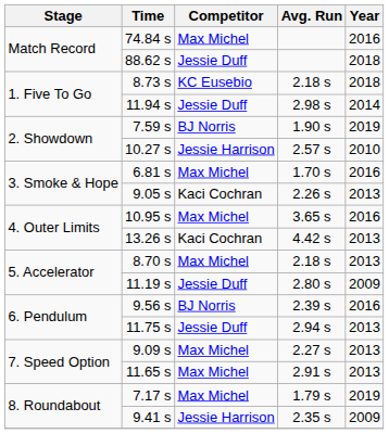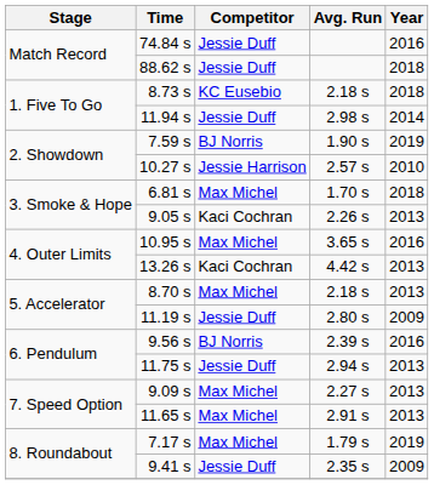 <table class="wikitable" style="text-align: left;">
 <tr>
 <th>Stage</th>
 <th>Time</th>
 <th>Competitor</th>
 <th>Avg. Run</th>
 <th>Year</th>
 </tr>
 <tr>
 <td rowspan ="2">Match Record</td>
 <td style="text-align: right;">74.84 s</td>
-<td> <a href='#'>Max Michel</a></td>
+<td> <a href='#'>Jessie Duff</a></td>
 <td style="text-align: center;"></td>
 <td>2016</td>
 </tr>
 <tr>
 <td style="text-align: right;">88.62 s</td>
 <td> <a href='#'>Jessie Duff</a></td>
 <td style="text-align: center;"></td>
 <td>2018</td>
 </tr>
 <tr>
 <td rowspan ="2">1. Five To Go</td>
 <td style="text-align: right;">8.73 s</td>
 <td> <a href='#'>KC Eusebio</a></td>
 <td style="text-align: center;">2.18 s</td>
 <td>2018</td>
 </tr>
 <tr>
 <td style="text-align: right;">11.94 s</td>
 <td> <a href='#'>Jessie Duff</a></td>
 <td style="text-align: center;">2.98 s</td>
 <td>2014</td>
 </tr>
 <tr>
 <td rowspan ="2">2. Showdown</td>
 <td style="text-align: right;">7.59 s</td>
 <td> <a href='#'>BJ Norris</a></td>
 <td style="text-align: center;">1.90 s</td>
 <td>2019</td>
 </tr>
 <tr>
 <td style="text-align: right;">10.27 s</td>
 <td> <a href='#'>Jessie Harrison</a></td>
 <td style="text-align: center;">2.57 s</td>
 <td>2010</td>
 </tr>
 <tr>
 <td rowspan ="2">3. Smoke & Hope</td>
 <td style="text-align: right;">6.81 s</td>
 <td> <a href='#'>Max Michel</a></td>
 <td style="text-align: center;">1.70 s</td>
-<td>2016</td>
+<td>2018</td>
 </tr>
 <tr>
 <td style="text-align: right;">9.05 s</td>
 <td> Kaci Cochran</td>
 <td style="text-align: center;">2.26 s</td>
 <td>2013</td>
 </tr>
 <tr>
 <td rowspan ="2">4. Outer Limits</td>
 <td style="text-align: right;">10.95 s</td>
 <td> <a href='#'>Max Michel</a></td>
 <td style="text-align: center;">3.65 s</td>
 <td>2016</td>
 </tr>
 <tr>
 <td style="text-align: right;">13.26 s</td>
 <td> Kaci Cochran</td>
 <td style="text-align: center;">4.42 s</td>
 <td>2013</td>
 </tr>
 <tr>
 <td rowspan ="2">5. Accelerator</td>
 <td style="text-align: right;">8.70 s</td>
 <td> <a href='#'>Max Michel</a></td>
 <td style="text-align: center;">2.18 s</td>
 <td>2013</td>
 </tr>
 <tr>
 <td style="text-align: right;">11.19 s</td>
 <td> <a href='#'>Jessie Duff</a></td>
 <td style="text-align: center;">2.80 s</td>
 <td>2009</td>
 </tr>
 <tr>
 <td rowspan ="2">6. Pendulum</td>
 <td style="text-align: right;">9.56 s</td>
 <td> <a href='#'>BJ Norris</a></td>
 <td style="text-align: center;">2.39 s</td>
 <td>2016</td>
 </tr>
 <tr>
 <td style="text-align: right;">11.75 s</td>
 <td> <a href='#'>Jessie Duff</a></td>
 <td style="text-align: center;">2.94 s</td>
 <td>2013</td>
 </tr>
 <tr>
 <td rowspan ="2">7. Speed Option</td>
 <td style="text-align: right;">9.09 s</td>
 <td> <a href='#'>Max Michel</a></td>
 <td style="text-align: center;">2.27 s</td>
 <td>2013</td>
 </tr>
 <tr>
 <td style="text-align: right;">11.65 s</td>
 <td> <a href='#'>Max Michel</a></td>
 <td style="text-align: center;">2.91 s</td>
 <td>2013</td>
 </tr>
 <tr>
 <td rowspan ="2">8. Roundabout</td>
 <td style="text-align: right;">7.17 s</td>
 <td> <a href='#'>Max Michel</a></td>
 <td style="text-align: center;">1.79 s</td>
 <td>2019</td>
 </tr>
 <tr>
 <td style="text-align: right;">9.41 s</td>
-<td> <a href='#'>Jessie Harrison</a></td>
+<td> <a href='#'>Jessie Duff</a></td>
 <td style="text-align: center;">2.35 s</td>
 <td>2009</td>
 </tr>
 <tr>
 </tr>
 </table>
